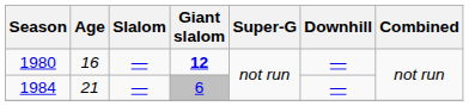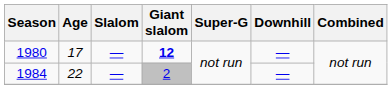 <table class=wikitable style="text-align:center">
 <tr>
 <th>Season</th>
 <th>Age</th>
 <th>Slalom</th>
 <th>Giant<br>slalom</th>
 <th>Super-G</th>
 <th>Downhill</th>
 <th>Combined</th>
 </tr>
 <tr>
 <td><a href='#'>1980</a></td>
-<td><em>16</em></td>
+<td><em>17</em></td>
 <td><a href='#'>—</a></td>
 <td><strong><a href='#'>12</a></strong></td>
 <td rowspan="2"><em>not run</em></td>
 <td><a href='#'>—</a></td>
 <td rowspan="2"><em>not run</em></td>
 </tr>
 <tr>
 <td><a href='#'>1984</a></td>
-<td><em>21</em></td>
+<td><em>22</em></td>
 <td><a href='#'>—</a></td>
-<td bgcolor="silver"><a href='#'>6</a></td>
+<td bgcolor="silver"><a href='#'>2</a></td>
 <td><a href='#'>—</a></td>
 </tr>
 <tr>
 </tr>
 </table>
